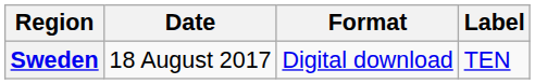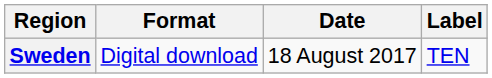 <table class="wikitable sortable plainrowheaders">
 <tr>
 <th>Region</th>
+<th>Format</th>
 <th>Date</th>
-<th>Format</th>
 <th>Label</th>
 </tr>
 <tr>
 <th scope="row"><a href='#'>Sweden</a></th>
+<td><a href='#'>Digital download</a></td>
 <td>18 August 2017</td>
-<td><a href='#'>Digital download</a></td>
 <td><a href='#'>TEN</a></td>
 </tr>
 </table>
